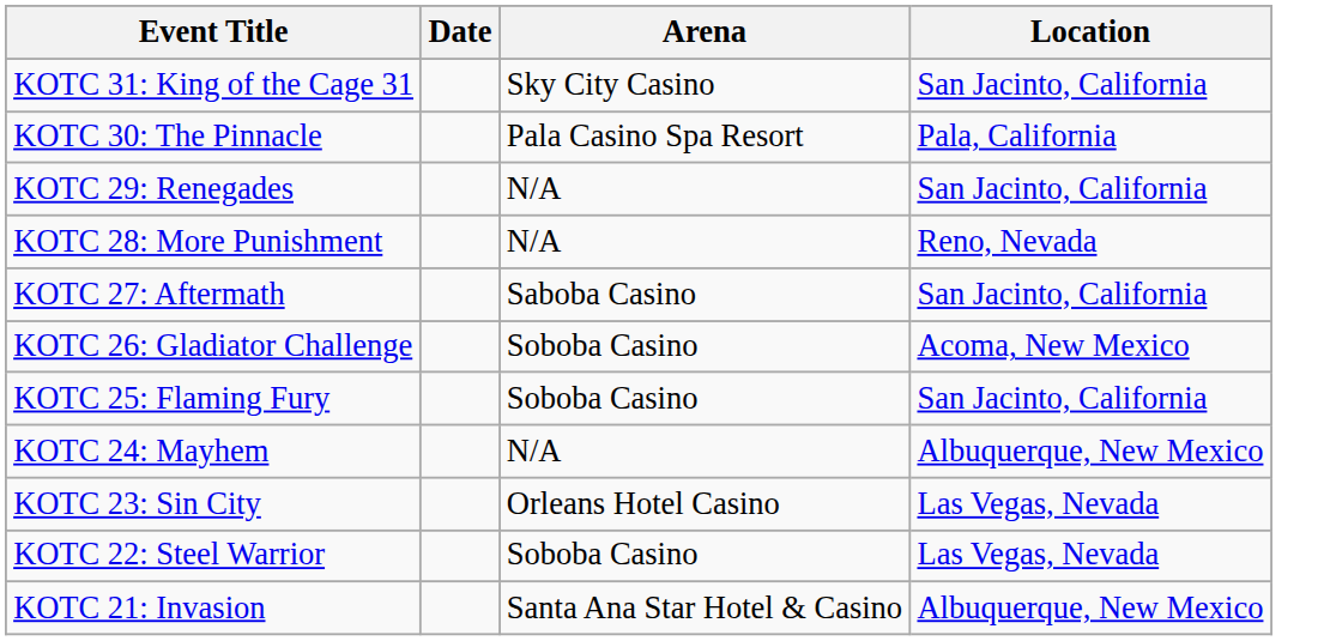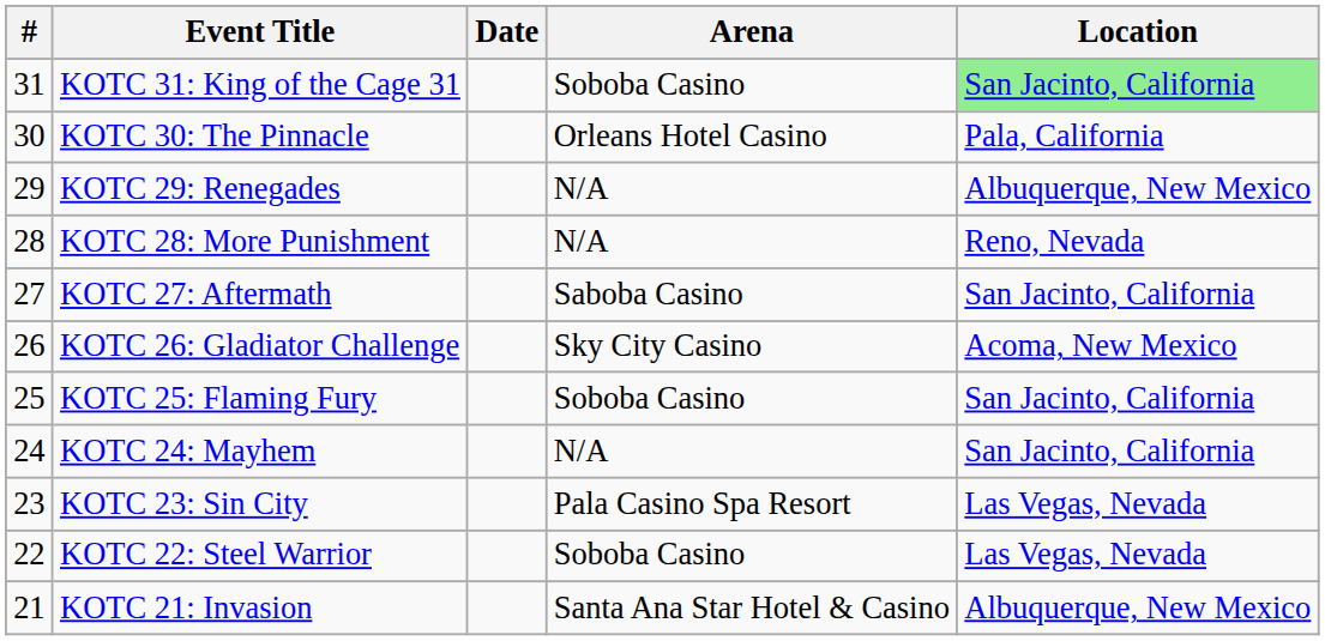 <table class="sortable wikitable succession-box" style="font-size:90%;">
 <tr>
+<th scope="col">#</th>
 <th scope="col">Event Title</th>
 <th scope="col">Date</th>
 <th scope="col">Arena</th>
 <th scope="col">Location</th>
 </tr>
 <tr>
+<td align=center>31</td>
 <td><a href='#'>KOTC 31: King of the Cage 31</a></td>
 <td></td>
-<td>Sky City Casino</td>
-<td><a href='#'>San Jacinto, California</a></td>
+<td>Soboba Casino</td>
+<td style="background: lightgreen;"><a href='#'>San Jacinto, California</a></td>
 </tr>
 <tr>
+<td align=center>30</td>
 <td><a href='#'>KOTC 30: The Pinnacle</a></td>
 <td></td>
-<td>Pala Casino Spa Resort</td>
+<td>Orleans Hotel Casino</td>
 <td><a href='#'>Pala, California</a></td>
 </tr>
 <tr>
+<td align=center>29</td>
 <td><a href='#'>KOTC 29: Renegades</a></td>
 <td></td>
 <td>N/A</td>
-<td><a href='#'>San Jacinto, California</a></td>
+<td><a href='#'>Albuquerque, New Mexico</a></td>
 </tr>
 <tr>
+<td align=center>28</td>
 <td><a href='#'>KOTC 28: More Punishment</a></td>
 <td></td>
 <td>N/A</td>
 <td><a href='#'>Reno, Nevada</a></td>
 </tr>
 <tr>
+<td align=center>27</td>
 <td><a href='#'>KOTC 27: Aftermath</a></td>
 <td></td>
 <td>Saboba Casino</td>
 <td><a href='#'>San Jacinto, California</a></td>
 </tr>
 <tr>
+<td align=center>26</td>
 <td><a href='#'>KOTC 26: Gladiator Challenge</a></td>
 <td></td>
-<td>Soboba Casino</td>
+<td>Sky City Casino</td>
 <td><a href='#'>Acoma, New Mexico</a></td>
 </tr>
 <tr>
+<td align=center>25</td>
 <td><a href='#'>KOTC 25: Flaming Fury</a></td>
 <td></td>
 <td>Soboba Casino</td>
 <td><a href='#'>San Jacinto, California</a></td>
 </tr>
 <tr>
+<td align=center>24</td>
 <td><a href='#'>KOTC 24: Mayhem</a></td>
 <td></td>
 <td>N/A</td>
-<td><a href='#'>Albuquerque, New Mexico</a></td>
+<td><a href='#'>San Jacinto, California</a></td>
 </tr>
 <tr>
+<td align=center>23</td>
 <td><a href='#'>KOTC 23: Sin City</a></td>
 <td></td>
-<td>Orleans Hotel Casino</td>
+<td>Pala Casino Spa Resort</td>
 <td><a href='#'>Las Vegas, Nevada</a></td>
 </tr>
 <tr>
+<td align=center>22</td>
 <td><a href='#'>KOTC 22: Steel Warrior</a></td>
 <td></td>
 <td>Soboba Casino</td>
 <td><a href='#'>Las Vegas, Nevada</a></td>
 </tr>
 <tr>
+<td align=center>21</td>
 <td><a href='#'>KOTC 21: Invasion</a></td>
 <td></td>
 <td>Santa Ana Star Hotel & Casino</td>
 <td><a href='#'>Albuquerque, New Mexico</a></td>
 </tr>
 </table>
